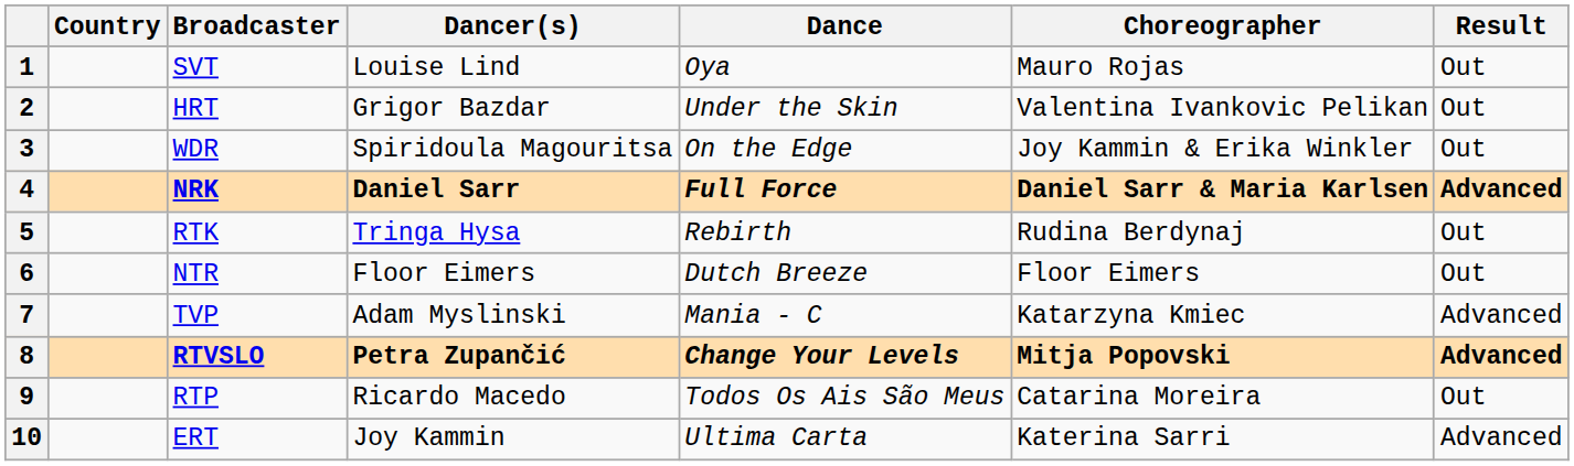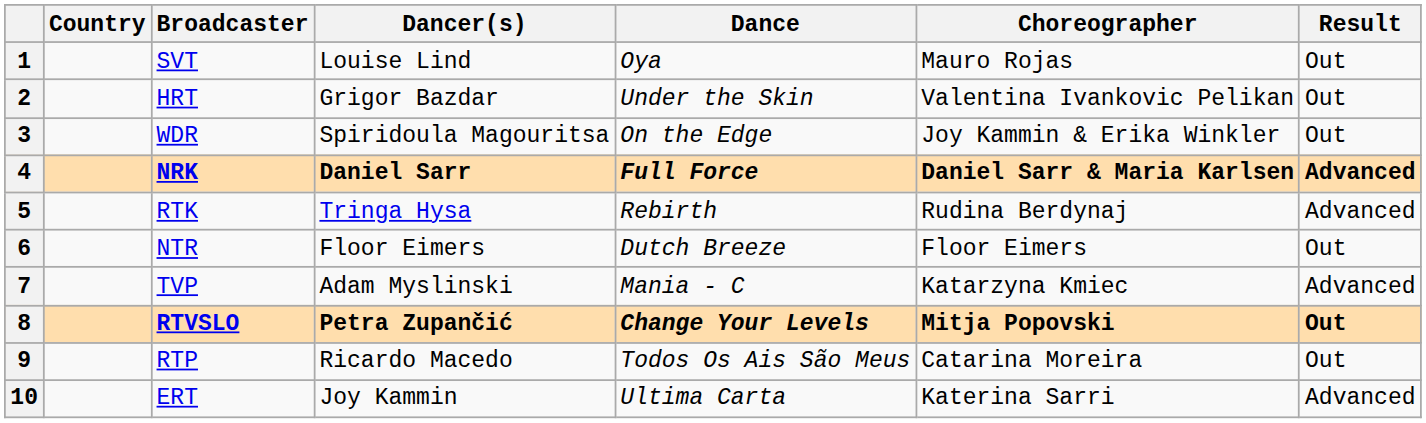 <table class="wikitable sortable plainrowheaders">
 <tr>
 <th scope="col"></th>
 <th scope="col">Country</th>
 <th scope="col">Broadcaster</th>
 <th scope="col">Dancer(s)</th>
 <th scope="col">Dance</th>
 <th scope="col">Choreographer</th>
 <th scope="col">Result</th>
 </tr>
 <tr>
 <th scope="row" style="text-align:center;">1</th>
 <td></td>
 <td><a href='#'>SVT</a></td>
 <td>Louise Lind</td>
 <td><em>Oya</em></td>
 <td>Mauro Rojas</td>
 <td>Out</td>
 </tr>
 <tr>
 <th scope="row" style="text-align:center;">2</th>
 <td></td>
 <td><a href='#'>HRT</a></td>
 <td>Grigor Bazdar</td>
 <td><em>Under the Skin</em></td>
 <td>Valentina Ivankovic Pelikan</td>
 <td>Out</td>
 </tr>
 <tr>
 <th scope="row" style="text-align:center;">3</th>
 <td></td>
 <td><a href='#'>WDR</a></td>
 <td>Spiridoula Magouritsa</td>
 <td><em>On the Edge</em></td>
 <td>Joy Kammin & Erika Winkler</td>
 <td>Out</td>
 </tr>
 <tr style="font-weight:bold; background:NavajoWhite;">
 <th scope="row" style="text-align:center;">4</th>
 <td></td>
 <td><a href='#'>NRK</a></td>
 <td>Daniel Sarr</td>
 <td><em>Full Force</em></td>
 <td>Daniel Sarr & Maria Karlsen</td>
 <td>Advanced</td>
 </tr>
 <tr>
 <th scope="row" style="text-align:center;">5</th>
 <td></td>
 <td><a href='#'>RTK</a></td>
 <td><a href='#'>Tringa Hysa</a></td>
 <td><em>Rebirth</em></td>
 <td>Rudina Berdynaj</td>
-<td>Out</td>
+<td>Advanced</td>
 </tr>
 <tr>
 <th scope="row" style="text-align:center;">6</th>
 <td></td>
 <td><a href='#'>NTR</a></td>
 <td>Floor Eimers</td>
 <td><em>Dutch Breeze</em></td>
 <td>Floor Eimers</td>
 <td>Out</td>
 </tr>
 <tr>
 <th scope="row" style="text-align:center;">7</th>
 <td></td>
 <td><a href='#'>TVP</a></td>
 <td>Adam Myslinski</td>
 <td><em>Mania - C</em></td>
 <td>Katarzyna Kmiec</td>
 <td>Advanced</td>
 </tr>
 <tr style="font-weight:bold; background:NavajoWhite;">
 <th scope="row" style="text-align:center;">8</th>
 <td></td>
 <td><a href='#'>RTVSLO</a></td>
 <td>Petra Zupančić</td>
 <td><em>Change Your Levels</em></td>
 <td>Mitja Popovski</td>
-<td>Advanced</td>
+<td>Out</td>
 </tr>
 <tr>
 <th scope="row" style="text-align:center;">9</th>
 <td></td>
 <td><a href='#'>RTP</a></td>
 <td>Ricardo Macedo</td>
 <td><em>Todos Os Ais São Meus</em></td>
 <td>Catarina Moreira</td>
 <td>Out</td>
 </tr>
 <tr>
 <th scope="row" style="text-align:center;">10</th>
 <td></td>
 <td><a href='#'>ERT</a></td>
 <td>Joy Kammin</td>
 <td><em>Ultima Carta</em></td>
 <td>Katerina Sarri</td>
 <td>Advanced</td>
 </tr>
 </table>
